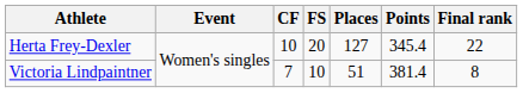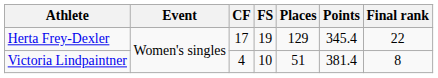 <table class="wikitable" border="1" style="font-size:90%">
 <tr>
 <th>Athlete</th>
 <th>Event</th>
 <th>CF</th>
 <th>FS</th>
 <th>Places</th>
 <th>Points</th>
 <th>Final rank</th>
 </tr>
 <tr align=center>
 <td align=left><a href='#'>Herta Frey-Dexler</a></td>
 <td rowspan="2">Women's singles</td>
-<td>10</td>
-<td>20</td>
-<td>127</td>
+<td>17</td>
+<td>19</td>
+<td>129</td>
 <td>345.4</td>
 <td>22</td>
 </tr>
 <tr align=center>
 <td align=left><a href='#'>Victoria Lindpaintner</a></td>
-<td>7</td>
+<td>4</td>
 <td>10</td>
 <td>51</td>
 <td>381.4</td>
 <td>8</td>
 </tr>
 </table>
